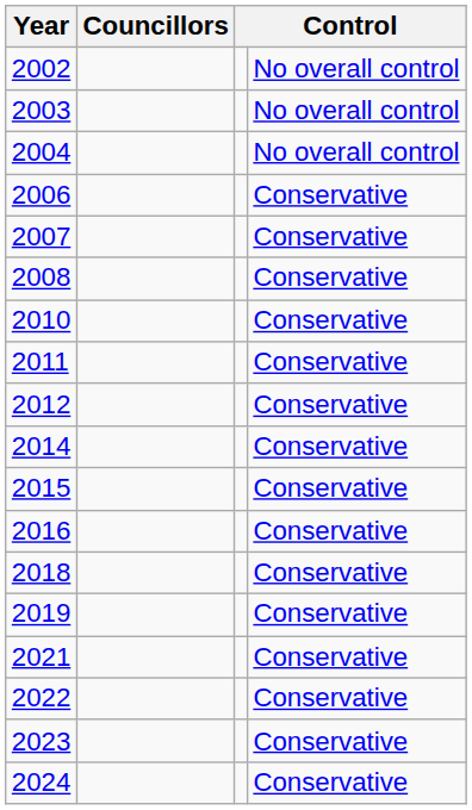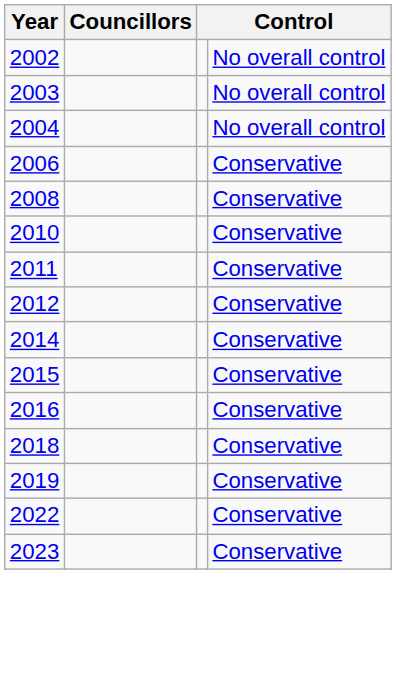 <table class="wikitable">
 <tr>
 <th>Year</th>
 <th>Councillors</th>
 <th colspan="2">Control</th>
 </tr>
 <tr>
 <td><a href='#'>2002</a></td>
 <td></td>
 <td></td>
 <td><a href='#'>No overall control</a></td>
 </tr>
 <tr>
 <td><a href='#'>2003</a></td>
 <td></td>
 <td></td>
 <td><a href='#'>No overall control</a></td>
 </tr>
 <tr>
 <td><a href='#'>2004</a></td>
 <td></td>
 <td></td>
 <td><a href='#'>No overall control</a></td>
 </tr>
 <tr>
 <td><a href='#'>2006</a></td>
-<td></td>
-<td></td>
-<td><a href='#'>Conservative</a></td>
-</tr>
-<tr>
-<td><a href='#'>2007</a></td>
 <td></td>
 <td></td>
 <td><a href='#'>Conservative</a></td>
 </tr>
 <tr>
 <td><a href='#'>2008</a></td>
 <td></td>
 <td></td>
 <td><a href='#'>Conservative</a></td>
 </tr>
 <tr>
 <td><a href='#'>2010</a></td>
 <td></td>
 <td></td>
 <td><a href='#'>Conservative</a></td>
 </tr>
 <tr>
 <td><a href='#'>2011</a></td>
 <td></td>
 <td></td>
 <td><a href='#'>Conservative</a></td>
 </tr>
 <tr>
 <td><a href='#'>2012</a></td>
 <td></td>
 <td></td>
 <td><a href='#'>Conservative</a></td>
 </tr>
 <tr>
 <td><a href='#'>2014</a></td>
 <td></td>
 <td></td>
 <td><a href='#'>Conservative</a></td>
 </tr>
 <tr>
 <td><a href='#'>2015</a></td>
 <td></td>
 <td></td>
 <td><a href='#'>Conservative</a></td>
 </tr>
 <tr>
 <td><a href='#'>2016</a></td>
 <td></td>
 <td></td>
 <td><a href='#'>Conservative</a></td>
 </tr>
 <tr>
 <td><a href='#'>2018</a></td>
 <td></td>
 <td></td>
 <td><a href='#'>Conservative</a></td>
 </tr>
 <tr>
 <td><a href='#'>2019</a></td>
 <td></td>
 <td></td>
 <td><a href='#'>Conservative</a></td>
 </tr>
 <tr>
-<td><a href='#'>2021</a></td>
-<td></td>
-<td></td>
-<td><a href='#'>Conservative</a></td>
-</tr>
-<tr>
 <td><a href='#'>2022</a></td>
 <td></td>
 <td></td>
 <td><a href='#'>Conservative</a></td>
 </tr>
 <tr>
 <td><a href='#'>2023</a></td>
 <td></td>
 <td></td>
 <td><a href='#'>Conservative</a></td>
 </tr>
-<tr>
-<td><a href='#'>2024</a></td>
-<td></td>
-<td></td>
-<td><a href='#'>Conservative</a></td>
-</tr>
 </table>
